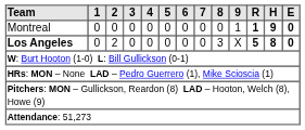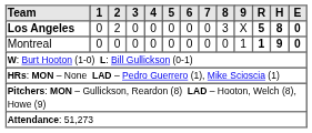 <table border=1 cellspacing=0 width=425 style="margin-left:3em;">
 <tr style="text-align:center; background-color:#e6e6e6;">
 <th style="text-align:left" width=28%>Team</th>
 <th width=6%>1</th>
 <th width=6%>2</th>
 <th width=6%>3</th>
 <th width=6%>4</th>
 <th width=6%>5</th>
 <th width=6%>6</th>
 <th width=6%>7</th>
 <th width=6%>8</th>
 <th width=6%>9</th>
 <th width=6%>R</th>
 <th width=6%>H</th>
 <th width=6%>E</th>
 </tr>
 <tr style="text-align:center;">
+<td style="text-align:left"><strong>Los Angeles</strong></td>
+<td>0</td>
+<td>2</td>
+<td>0</td>
+<td>0</td>
+<td>0</td>
+<td>0</td>
+<td>0</td>
+<td>3</td>
+<td>X</td>
+<td><strong>5</strong></td>
+<td><strong>8</strong></td>
+<td><strong>0</strong></td>
+</tr>
+<tr style="text-align:center;">
 <td style="text-align:left">Montreal</td>
 <td>0</td>
 <td>0</td>
 <td>0</td>
 <td>0</td>
 <td>0</td>
 <td>0</td>
 <td>0</td>
 <td>0</td>
 <td>1</td>
 <td><strong>1</strong></td>
 <td><strong>9</strong></td>
-<td><strong>0</strong></td>
-</tr>
-<tr style="text-align:center;">
-<td style="text-align:left"><strong>Los Angeles</strong></td>
-<td>0</td>
-<td>2</td>
-<td>0</td>
-<td>0</td>
-<td>0</td>
-<td>0</td>
-<td>0</td>
-<td>3</td>
-<td>X</td>
-<td><strong>5</strong></td>
-<td><strong>8</strong></td>
 <td><strong>0</strong></td>
 </tr>
 <tr style="text-align:left;">
 <td colspan=13><small><strong>W</strong>: <a href='#'>Burt Hooton</a> (1-0)  <strong>L</strong>: <a href='#'>Bill Gullickson</a> (0-1)  </small></td>
 </tr>
 <tr style="text-align:left;">
 <td colspan=13><small><strong>HRs</strong>: <strong>MON</strong> – None  <strong>LAD</strong> – <a href='#'>Pedro Guerrero</a> (1), <a href='#'>Mike Scioscia</a> (1)</small></td>
 </tr>
 <tr style="text-align:left;">
 <td colspan=13><small><strong>Pitchers</strong>: <strong>MON</strong> – Gullickson, Reardon (8)  <strong>LAD</strong> – Hooton, Welch (8), Howe (9)</small></td>
 </tr>
 <tr style="text-align:left;">
 <td colspan=13><small><strong>Attendance</strong>: 51,273</small></td>
 </tr>
 </table>
